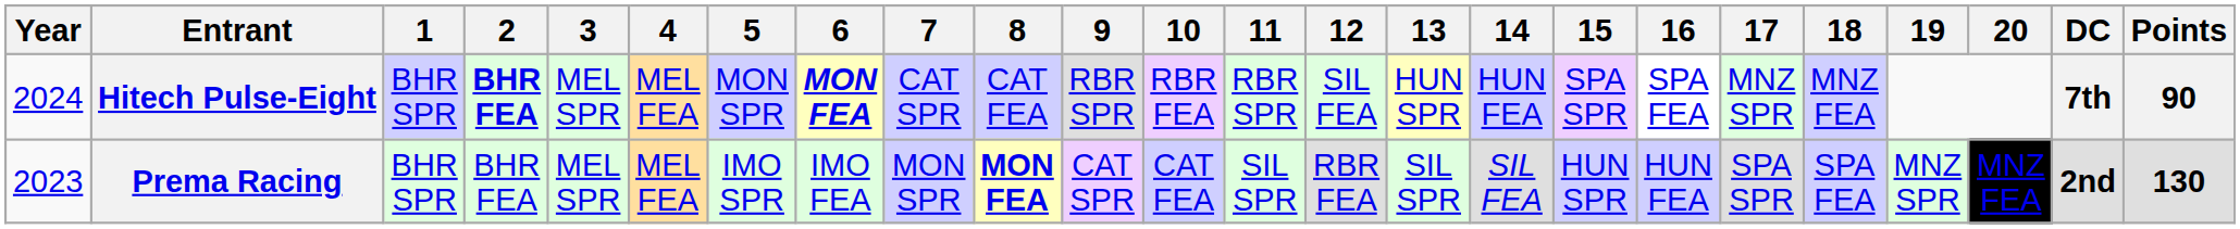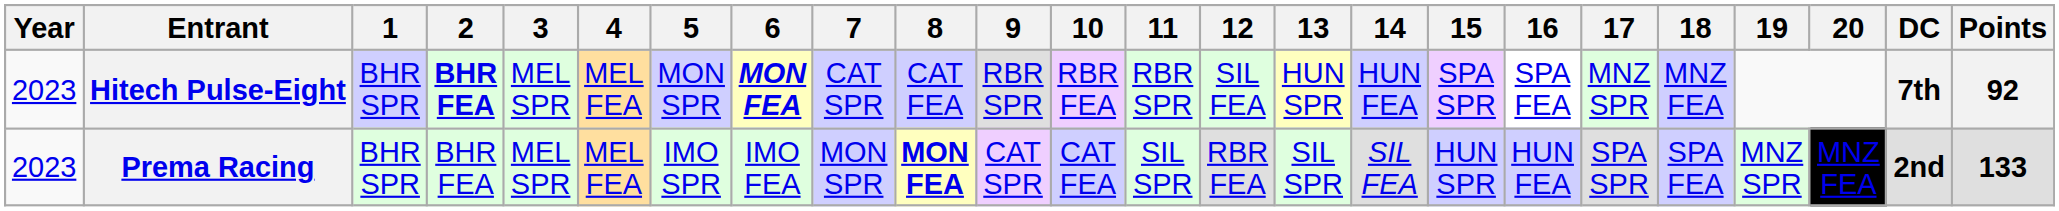 <table class="wikitable" style="text-align:center; font-size:85%">
 <tr>
 <th>Year</th>
 <th>Entrant</th>
 <th>1</th>
 <th>2</th>
 <th>3</th>
 <th>4</th>
 <th>5</th>
 <th>6</th>
 <th>7</th>
 <th>8</th>
 <th>9</th>
 <th>10</th>
 <th>11</th>
 <th>12</th>
 <th>13</th>
 <th>14</th>
 <th>15</th>
 <th>16</th>
 <th>17</th>
 <th>18</th>
 <th>19</th>
 <th>20</th>
 <th>DC</th>
 <th>Points</th>
 </tr>
 <tr>
-<td><a href='#'>2024</a></td>
+<td><a href='#'>2023</a></td>
 <th nowrap><a href='#'>Hitech Pulse-Eight</a></th>
 <td style="background:#CFCFFF;"><a href='#'>BHR<br>SPR</a><br></td>
 <td style="background:#DFFFDF;"><strong><a href='#'>BHR<br>FEA</a></strong><br></td>
 <td style="background:#DFFFDF;"><a href='#'>MEL<br>SPR</a><br></td>
 <td style="background:#FFDF9F;"><a href='#'>MEL<br>FEA</a><br></td>
 <td style="background:#CFCFFF;"><a href='#'>MON<br>SPR</a><br></td>
 <td style="background:#FFFFBF;"><strong><em><a href='#'>MON<br>FEA</a></em></strong><br></td>
 <td style="background:#CFCFFF;"><a href='#'>CAT<br>SPR</a><br></td>
 <td style="background:#CFCFFF;"><a href='#'>CAT<br>FEA</a><br></td>
 <td style="background:#DFDFDF;"><a href='#'>RBR<br>SPR</a><br></td>
 <td style="background:#EFCFFF;"><a href='#'>RBR<br>FEA</a><br></td>
 <td style="background:#DFFFDF;"><a href='#'>RBR<br>SPR</a><br></td>
 <td style="background:#DFFFDF;"><a href='#'>SIL<br>FEA</a><br></td>
 <td style="background:#FFFFBF;"><a href='#'>HUN<br>SPR</a><br></td>
 <td style="background:#CFCFFF;"><a href='#'>HUN<br>FEA</a><br></td>
 <td style="background:#EFCFFF;"><a href='#'>SPA<br>SPR</a><br></td>
 <td style="background:#FFFFFF;"><a href='#'>SPA<br>FEA</a><br></td>
 <td style="background:#DFFFDF;"><a href='#'>MNZ<br>SPR</a><br></td>
 <td style="background:#CFCFFF;"><a href='#'>MNZ<br>FEA</a><br></td>
 <td colspan=2></td>
 <th>7th</th>
-<th>90</th>
+<th>92</th>
 </tr>
 <tr>
 <td><a href='#'>2023</a></td>
 <th nowrap><a href='#'>Prema Racing</a></th>
 <td style="background:#DFFFDF;"><a href='#'>BHR<br>SPR</a><br></td>
 <td style="background:#DFFFDF;"><a href='#'>BHR<br>FEA</a><br></td>
 <td style="background:#DFFFDF;"><a href='#'>MEL<br>SPR</a><br></td>
 <td style="background:#FFDF9F;"><a href='#'>MEL<br>FEA</a><br></td>
 <td style="background:#DFFFDF;"><a href='#'>IMO<br>SPR</a><br></td>
 <td style="background:#DFFFDF;"><a href='#'>IMO<br>FEA</a><br></td>
 <td style="background:#CFCFFF;"><a href='#'>MON<br>SPR</a><br></td>
 <td style="background:#FFFFBF;"><strong><a href='#'>MON<br>FEA</a></strong><br></td>
 <td style="background:#EFCFFF;"><a href='#'>CAT<br>SPR</a><br></td>
 <td style="background:#CFCFFF;"><a href='#'>CAT<br>FEA</a><br></td>
 <td style="background:#DFFFDF;"><a href='#'>SIL<br>SPR</a><br></td>
 <td style="background:#DFDFDF;"><a href='#'>RBR<br>FEA</a><br></td>
 <td style="background:#DFFFDF;"><a href='#'>SIL<br>SPR</a><br></td>
 <td style="background:#DFDFDF;"><em><a href='#'>SIL<br>FEA</a></em><br></td>
 <td style="background:#CFCFFF;"><a href='#'>HUN<br>SPR</a><br></td>
 <td style="background:#CFCFFF;"><a href='#'>HUN<br>FEA</a><br></td>
 <td style="background:#DFDFDF;"><a href='#'>SPA<br>SPR</a><br></td>
 <td style="background:#CFCFFF;"><a href='#'>SPA<br>FEA</a><br></td>
 <td style="background:#DFFFDF;"><a href='#'>MNZ<br>SPR</a><br></td>
 <td style="background:#000000; color:white;"><a href='#'><span>MNZ<br>FEA</span></a><br></td>
 <th style="background:#DFDFDF;">2nd</th>
-<th style="background:#DFDFDF;">130</th>
+<th style="background:#DFDFDF;">133</th>
 </tr>
 </table>
